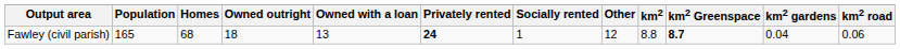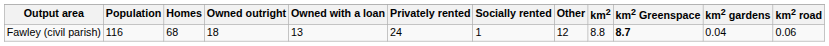 <table class="wikitable">
 <tr>
 </tr>
 <tr>
 <th>Output area</th>
 <th>Population</th>
 <th>Homes</th>
 <th>Owned outright</th>
 <th>Owned with a loan</th>
 <th>Privately rented</th>
 <th>Socially rented</th>
 <th>Other</th>
 <th>km<sup>2</sup></th>
 <th>km<sup>2</sup> Greenspace</th>
 <th>km<sup>2</sup> gardens</th>
 <th>km<sup>2</sup> road</th>
 </tr>
 <tr>
 <td>Fawley (civil parish)</td>
-<td>165</td>
+<td>116</td>
 <td>68</td>
 <td>18</td>
 <td>13</td>
-<td><strong>24</strong></td>
+<td>24</td>
 <td>1</td>
 <td>12</td>
 <td>8.8</td>
 <td><strong>8.7</strong></td>
 <td>0.04</td>
 <td>0.06</td>
 </tr>
 </table>
